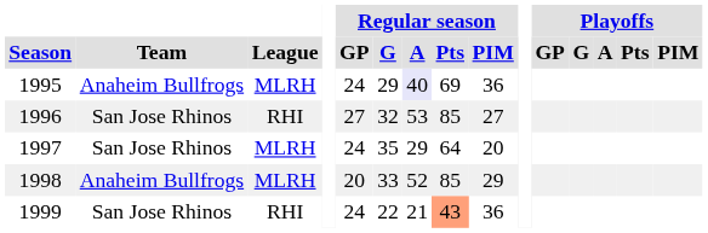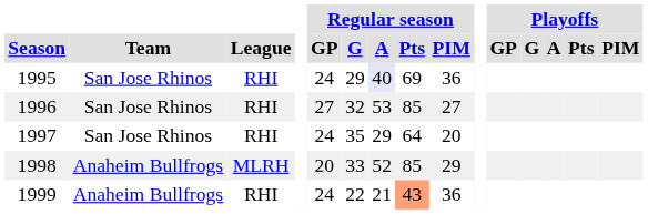 <table BORDER="0" CELLPADDING="3" CELLSPACING="0" ID="Table3">
 <tr ALIGN="center" bgcolor="#e0e0e0">
 <th ALIGN="center" colspan="3" bgcolor="#ffffff"> </th>
 <th ALIGN="center" rowspan="99" bgcolor="#ffffff"> </th>
 <th ALIGN="center" colspan="5"><a href='#'>Regular season</a></th>
 <th ALIGN="center" rowspan="99" bgcolor="#ffffff"> </th>
 <th ALIGN="center" colspan="5"><a href='#'>Playoffs</a></th>
 </tr>
 <tr ALIGN="center" bgcolor="#e0e0e0">
 <th ALIGN="center"><a href='#'>Season</a></th>
 <th ALIGN="center">Team</th>
 <th ALIGN="center">League</th>
 <th ALIGN="center">GP</th>
 <th ALIGN="center"><a href='#'>G</a></th>
 <th ALIGN="center"><a href='#'>A</a></th>
 <th ALIGN="center"><a href='#'>Pts</a></th>
 <th ALIGN="center"><a href='#'>PIM</a></th>
 <th ALIGN="center">GP</th>
 <th ALIGN="center">G</th>
 <th ALIGN="center">A</th>
 <th ALIGN="center">Pts</th>
 <th ALIGN="center">PIM</th>
 </tr>
 <tr ALIGN="center">
 <td>1995</td>
-<td><a href='#'>Anaheim Bullfrogs</a></td>
-<td><a href='#'>MLRH</a></td>
+<td><a href='#'>San Jose Rhinos</a></td>
+<td><a href='#'>RHI</a></td>
 <td>24</td>
 <td>29</td>
 <td style="background: lavender;">40</td>
 <td>69</td>
 <td>36</td>
 <td></td>
 <td></td>
 <td></td>
 <td></td>
 <td></td>
 </tr>
 <tr ALIGN="center" bgcolor="#f0f0f0">
 <td>1996</td>
 <td>San Jose Rhinos</td>
 <td>RHI</td>
 <td>27</td>
 <td>32</td>
 <td>53</td>
 <td>85</td>
 <td>27</td>
 <td></td>
 <td></td>
 <td></td>
 <td></td>
 <td></td>
 </tr>
 <tr ALIGN="center">
 <td>1997</td>
 <td>San Jose Rhinos</td>
-<td><a href='#'>MLRH</a></td>
+<td>RHI</td>
 <td>24</td>
 <td>35</td>
 <td>29</td>
 <td>64</td>
 <td>20</td>
 <td></td>
 <td></td>
 <td></td>
 <td></td>
 <td></td>
 </tr>
 <tr ALIGN="center" bgcolor="#f0f0f0">
 <td>1998</td>
 <td><a href='#'>Anaheim Bullfrogs</a></td>
 <td><a href='#'>MLRH</a></td>
 <td>20</td>
 <td>33</td>
 <td>52</td>
 <td>85</td>
 <td>29</td>
 <td></td>
 <td></td>
 <td></td>
 <td></td>
 <td></td>
 </tr>
 <tr ALIGN="center">
 <td>1999</td>
-<td>San Jose Rhinos</td>
+<td><a href='#'>Anaheim Bullfrogs</a></td>
 <td>RHI</td>
 <td>24</td>
 <td>22</td>
 <td>21</td>
 <td style="background: lightsalmon;">43</td>
 <td>36</td>
 <td></td>
 <td></td>
 <td></td>
 <td></td>
 <td></td>
 </tr>
 </table>
